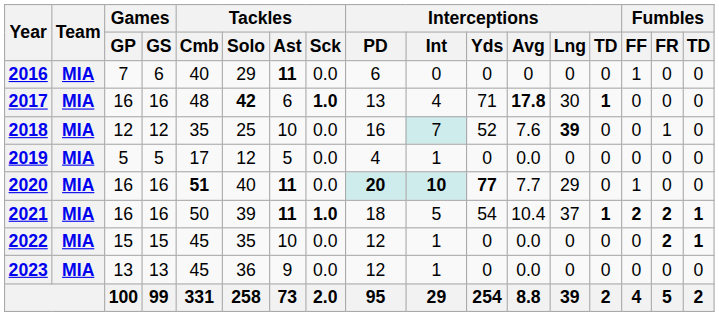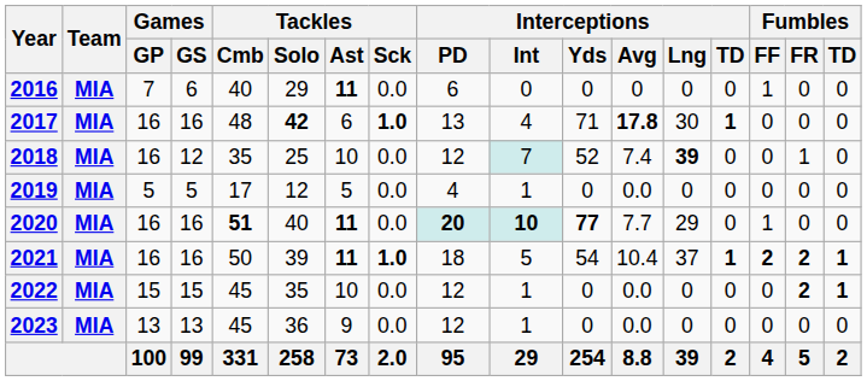 <table class="wikitable" style="text-align:center;">
 <tr>
 <th rowspan="2">Year</th>
 <th rowspan="2">Team</th>
 <th colspan="2">Games</th>
 <th colspan="4">Tackles</th>
 <th colspan="6">Interceptions</th>
 <th colspan="3">Fumbles</th>
 </tr>
 <tr>
 <th>GP</th>
 <th>GS</th>
 <th>Cmb</th>
 <th>Solo</th>
 <th>Ast</th>
 <th>Sck</th>
 <th>PD</th>
 <th>Int</th>
 <th>Yds</th>
 <th>Avg</th>
 <th>Lng</th>
 <th>TD</th>
 <th>FF</th>
 <th>FR</th>
 <th>TD</th>
 </tr>
 <tr>
 <th><a href='#'>2016</a></th>
 <th><a href='#'>MIA</a></th>
 <td>7</td>
 <td>6</td>
 <td>40</td>
 <td>29</td>
 <td><strong>11</strong></td>
 <td>0.0</td>
 <td>6</td>
 <td>0</td>
 <td>0</td>
 <td>0</td>
 <td>0</td>
 <td>0</td>
 <td>1</td>
 <td>0</td>
 <td>0</td>
 </tr>
 <tr>
 <th><a href='#'>2017</a></th>
 <th><a href='#'>MIA</a></th>
 <td>16</td>
 <td>16</td>
 <td>48</td>
 <td><strong>42</strong></td>
 <td>6</td>
 <td><strong>1.0</strong></td>
 <td>13</td>
 <td>4</td>
 <td>71</td>
 <td><strong>17.8</strong></td>
 <td>30</td>
 <td><strong>1</strong></td>
 <td>0</td>
 <td>0</td>
 <td>0</td>
 </tr>
 <tr>
 <th><a href='#'>2018</a></th>
 <th><a href='#'>MIA</a></th>
-<td>12</td>
+<td>16</td>
 <td>12</td>
 <td>35</td>
 <td>25</td>
 <td>10</td>
 <td>0.0</td>
-<td>16</td>
+<td>12</td>
 <td style="background:#cfecec; width:3em;">7</td>
 <td>52</td>
-<td>7.6</td>
+<td>7.4</td>
 <td><strong>39</strong></td>
 <td>0</td>
 <td>0</td>
 <td>1</td>
 <td>0</td>
 </tr>
 <tr>
 <th><a href='#'>2019</a></th>
 <th><a href='#'>MIA</a></th>
 <td>5</td>
 <td>5</td>
 <td>17</td>
 <td>12</td>
 <td>5</td>
 <td>0.0</td>
 <td>4</td>
 <td>1</td>
 <td>0</td>
 <td>0.0</td>
 <td>0</td>
 <td>0</td>
 <td>0</td>
 <td>0</td>
 <td>0</td>
 </tr>
 <tr>
 <th><a href='#'>2020</a></th>
 <th><a href='#'>MIA</a></th>
 <td>16</td>
 <td>16</td>
 <td><strong>51</strong></td>
 <td>40</td>
 <td><strong>11</strong></td>
 <td>0.0</td>
 <td style="background:#cfecec; width:3em;"><strong>20</strong></td>
 <td style="background:#cfecec; width:3em;"><strong>10</strong></td>
 <td><strong>77</strong></td>
 <td>7.7</td>
 <td>29</td>
 <td>0</td>
 <td>1</td>
 <td>0</td>
 <td>0</td>
 </tr>
 <tr>
 <th><a href='#'>2021</a></th>
 <th><a href='#'>MIA</a></th>
 <td>16</td>
 <td>16</td>
 <td>50</td>
 <td>39</td>
 <td><strong>11</strong></td>
 <td><strong>1.0</strong></td>
 <td>18</td>
 <td>5</td>
 <td>54</td>
 <td>10.4</td>
 <td>37</td>
 <td><strong>1</strong></td>
 <td><strong>2</strong></td>
 <td><strong>2</strong></td>
 <td><strong>1</strong></td>
 </tr>
 <tr>
 <th><a href='#'>2022</a></th>
 <th><a href='#'>MIA</a></th>
 <td>15</td>
 <td>15</td>
 <td>45</td>
 <td>35</td>
 <td>10</td>
 <td>0.0</td>
 <td>12</td>
 <td>1</td>
 <td>0</td>
 <td>0.0</td>
 <td>0</td>
 <td>0</td>
 <td>0</td>
 <td><strong>2</strong></td>
 <td><strong>1</strong></td>
 </tr>
 <tr>
 <th><a href='#'>2023</a></th>
 <th><a href='#'>MIA</a></th>
 <td>13</td>
 <td>13</td>
 <td>45</td>
 <td>36</td>
 <td>9</td>
 <td>0.0</td>
 <td>12</td>
 <td>1</td>
 <td>0</td>
 <td>0.0</td>
 <td>0</td>
 <td>0</td>
 <td>0</td>
 <td>0</td>
 <td>0</td>
 </tr>
 <tr>
 <th colspan="2"></th>
 <th>100</th>
 <th>99</th>
 <th>331</th>
 <th>258</th>
 <th>73</th>
 <th>2.0</th>
 <th>95</th>
 <th>29</th>
 <th>254</th>
 <th>8.8</th>
 <th>39</th>
 <th>2</th>
 <th>4</th>
 <th>5</th>
 <th>2</th>
 </tr>
 </table>
